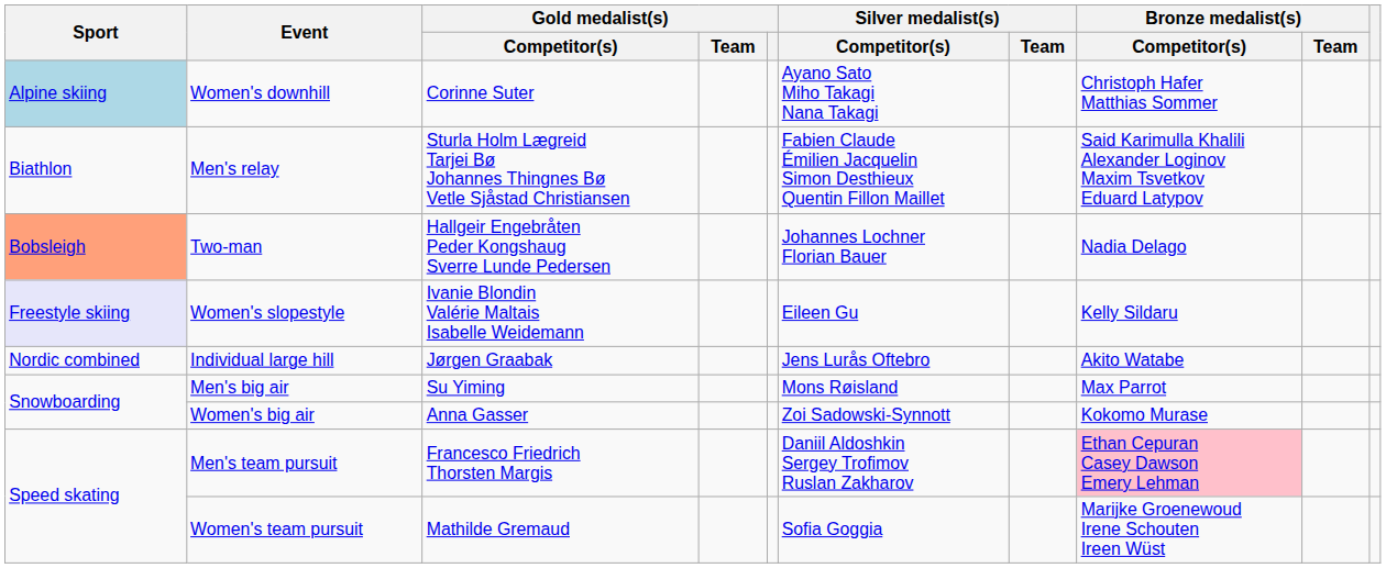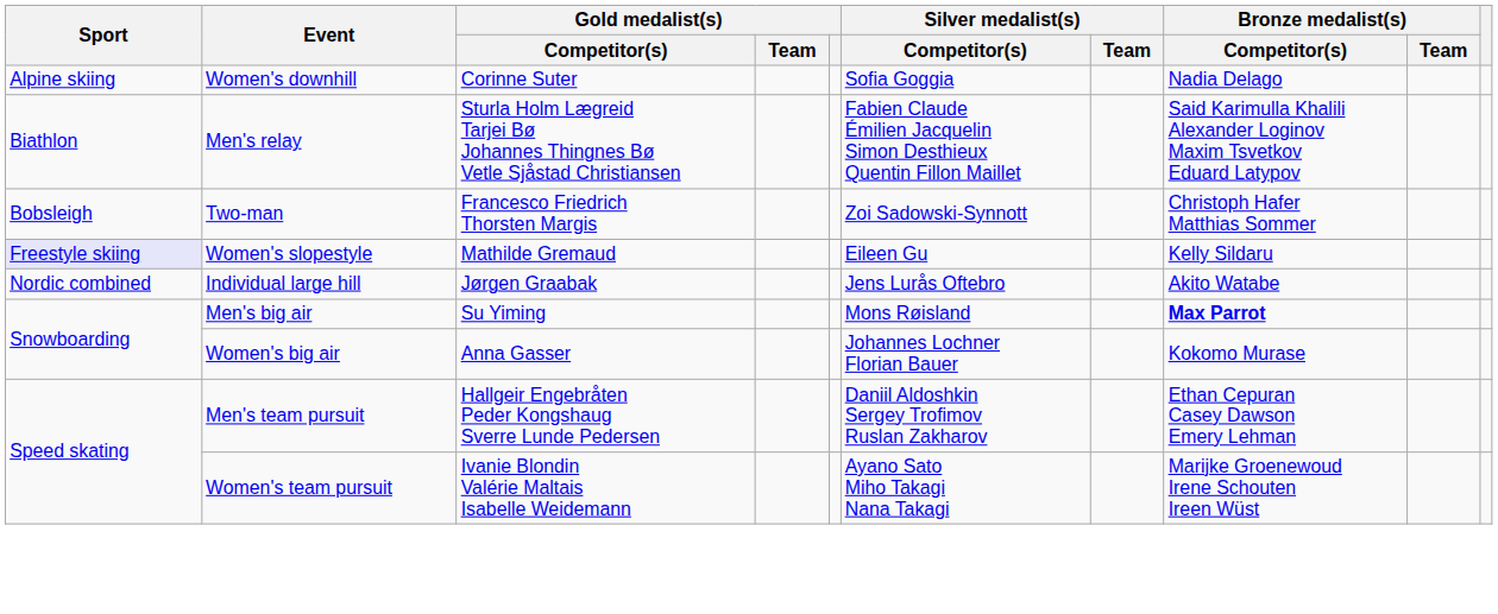 <table class="wikitable" style="width:100%;">
 <tr>
 <th rowspan="2">Sport</th>
 <th rowspan="2">Event</th>
 <th colspan="3">Gold medalist(s)</th>
 <th colspan="2">Silver medalist(s)</th>
 <th colspan="2">Bronze medalist(s)</th>
 <th rowspan="2"></th>
 </tr>
 <tr>
 <th>Competitor(s)</th>
 <th>Team</th>
 <th></th>
 <th>Competitor(s)</th>
 <th>Team</th>
 <th>Competitor(s)</th>
 <th>Team</th>
 </tr>
 <tr>
-<td style="background: lightblue;"><a href='#'>Alpine skiing</a></td>
+<td><a href='#'>Alpine skiing</a></td>
 <td><a href='#'>Women's downhill</a></td>
 <td><a href='#'>Corinne Suter</a></td>
 <td></td>
 <td></td>
-<td><a href='#'>Ayano Sato</a><br><a href='#'>Miho Takagi</a><br><a href='#'>Nana Takagi</a></td>
+<td><a href='#'>Sofia Goggia</a></td>
 <td></td>
-<td><a href='#'>Christoph Hafer</a><br><a href='#'>Matthias Sommer</a></td>
+<td><a href='#'>Nadia Delago</a></td>
 <td></td>
 <td></td>
 </tr>
 <tr>
 <td><a href='#'>Biathlon</a></td>
 <td><a href='#'>Men's relay</a></td>
 <td><a href='#'>Sturla Holm Lægreid</a><br><a href='#'>Tarjei Bø</a><br><a href='#'>Johannes Thingnes Bø</a><br><a href='#'>Vetle Sjåstad Christiansen</a></td>
 <td></td>
 <td></td>
 <td><a href='#'>Fabien Claude</a><br><a href='#'>Émilien Jacquelin</a><br><a href='#'>Simon Desthieux</a><br><a href='#'>Quentin Fillon Maillet</a></td>
 <td></td>
 <td><a href='#'>Said Karimulla Khalili</a><br><a href='#'>Alexander Loginov</a><br><a href='#'>Maxim Tsvetkov</a><br><a href='#'>Eduard Latypov</a></td>
 <td></td>
 <td></td>
 </tr>
 <tr>
-<td style="background: lightsalmon;"><a href='#'>Bobsleigh</a></td>
+<td><a href='#'>Bobsleigh</a></td>
 <td><a href='#'>Two-man</a></td>
-<td><a href='#'>Hallgeir Engebråten</a><br><a href='#'>Peder Kongshaug</a><br><a href='#'>Sverre Lunde Pedersen</a></td>
+<td><a href='#'>Francesco Friedrich</a><br><a href='#'>Thorsten Margis</a></td>
 <td></td>
 <td></td>
-<td><a href='#'>Johannes Lochner</a><br><a href='#'>Florian Bauer</a></td>
+<td><a href='#'>Zoi Sadowski-Synnott</a></td>
 <td></td>
-<td><a href='#'>Nadia Delago</a></td>
+<td><a href='#'>Christoph Hafer</a><br><a href='#'>Matthias Sommer</a></td>
 <td></td>
 <td></td>
 </tr>
 <tr>
 <td style="background: lavender;"><a href='#'>Freestyle skiing</a></td>
 <td><a href='#'>Women's slopestyle</a></td>
-<td><a href='#'>Ivanie Blondin</a><br><a href='#'>Valérie Maltais</a><br><a href='#'>Isabelle Weidemann</a></td>
+<td><a href='#'>Mathilde Gremaud</a></td>
 <td></td>
 <td></td>
 <td><a href='#'>Eileen Gu</a></td>
 <td></td>
 <td><a href='#'>Kelly Sildaru</a></td>
 <td></td>
 <td></td>
 </tr>
 <tr>
 <td><a href='#'>Nordic combined</a></td>
 <td><a href='#'>Individual large hill</a></td>
 <td><a href='#'>Jørgen Graabak</a></td>
 <td></td>
 <td></td>
 <td><a href='#'>Jens Lurås Oftebro</a></td>
 <td></td>
 <td><a href='#'>Akito Watabe</a></td>
 <td></td>
 <td></td>
 </tr>
 <tr>
 <td rowspan="2"><a href='#'>Snowboarding</a></td>
 <td><a href='#'>Men's big air</a></td>
 <td><a href='#'>Su Yiming</a></td>
 <td></td>
 <td></td>
 <td><a href='#'>Mons Røisland</a></td>
 <td></td>
-<td><a href='#'>Max Parrot</a></td>
+<td><strong><a href='#'>Max Parrot</a></strong></td>
 <td></td>
 <td></td>
 </tr>
 <tr>
 <td><a href='#'>Women's big air</a></td>
 <td><a href='#'>Anna Gasser</a></td>
 <td></td>
 <td></td>
-<td><a href='#'>Zoi Sadowski-Synnott</a></td>
+<td><a href='#'>Johannes Lochner</a><br><a href='#'>Florian Bauer</a></td>
 <td></td>
 <td><a href='#'>Kokomo Murase</a></td>
 <td></td>
 <td></td>
 </tr>
 <tr>
 <td rowspan="2"><a href='#'>Speed skating</a></td>
 <td><a href='#'>Men's team pursuit</a></td>
-<td><a href='#'>Francesco Friedrich</a><br><a href='#'>Thorsten Margis</a></td>
+<td><a href='#'>Hallgeir Engebråten</a><br><a href='#'>Peder Kongshaug</a><br><a href='#'>Sverre Lunde Pedersen</a></td>
 <td></td>
 <td></td>
 <td><a href='#'>Daniil Aldoshkin</a><br><a href='#'>Sergey Trofimov</a><br><a href='#'>Ruslan Zakharov</a></td>
 <td></td>
-<td style="background: pink;"><a href='#'>Ethan Cepuran</a><br><a href='#'>Casey Dawson</a><br><a href='#'>Emery Lehman</a></td>
+<td><a href='#'>Ethan Cepuran</a><br><a href='#'>Casey Dawson</a><br><a href='#'>Emery Lehman</a></td>
 <td></td>
 <td></td>
 </tr>
 <tr>
 <td><a href='#'>Women's team pursuit</a></td>
-<td><a href='#'>Mathilde Gremaud</a></td>
+<td><a href='#'>Ivanie Blondin</a><br><a href='#'>Valérie Maltais</a><br><a href='#'>Isabelle Weidemann</a></td>
 <td></td>
 <td></td>
-<td><a href='#'>Sofia Goggia</a></td>
+<td><a href='#'>Ayano Sato</a><br><a href='#'>Miho Takagi</a><br><a href='#'>Nana Takagi</a></td>
 <td></td>
 <td><a href='#'>Marijke Groenewoud</a><br><a href='#'>Irene Schouten</a><br><a href='#'>Ireen Wüst</a></td>
 <td></td>
 <td></td>
 </tr>
 </table>
